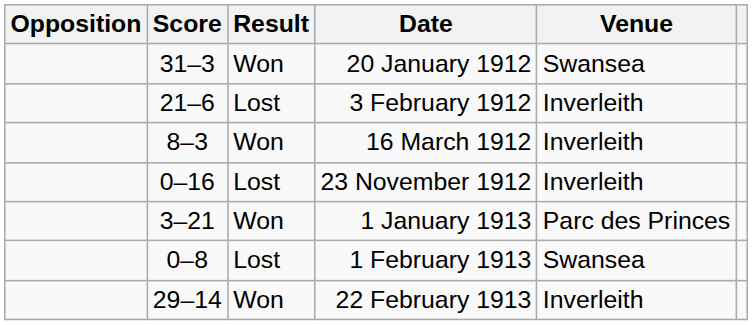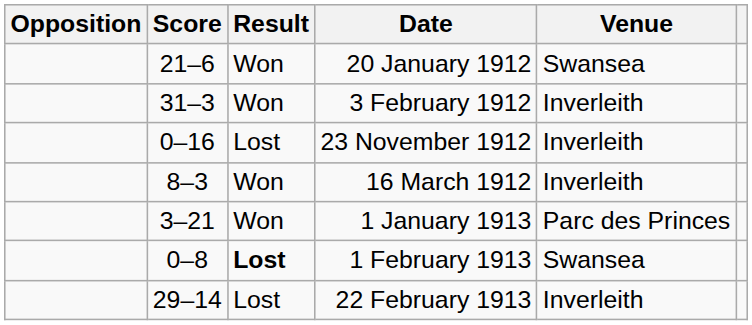 <table class="wikitable sortable">
 <tr>
 <th>Opposition</th>
 <th>Score</th>
 <th>Result</th>
 <th>Date</th>
 <th>Venue</th>
 <th scope="col" class="unsortable"></th>
 </tr>
 <tr>
 <td></td>
-<td style="text-align:center;">31–3</td>
+<td style="text-align:center;">21–6</td>
 <td>Won</td>
 <td align=right>20 January 1912</td>
 <td>Swansea</td>
 <td></td>
 </tr>
 <tr>
 <td></td>
-<td style="text-align:center;">21–6</td>
+<td style="text-align:center;">31–3</td>
+<td>Won</td>
+<td align=right>3 February 1912</td>
+<td>Inverleith</td>
+<td></td>
+</tr>
+<tr>
+<td></td>
+<td style="text-align:center;">0–16</td>
 <td>Lost</td>
-<td align=right>3 February 1912</td>
+<td align=right>23 November 1912</td>
 <td>Inverleith</td>
 <td></td>
 </tr>
 <tr>
 <td></td>
 <td style="text-align:center;">8–3</td>
 <td>Won</td>
 <td align=right>16 March 1912</td>
-<td>Inverleith</td>
-<td></td>
-</tr>
-<tr>
-<td></td>
-<td style="text-align:center;">0–16</td>
-<td>Lost</td>
-<td align=right>23 November 1912</td>
 <td>Inverleith</td>
 <td></td>
 </tr>
 <tr>
 <td></td>
 <td style="text-align:center;">3–21</td>
 <td>Won</td>
 <td align=right>1 January 1913</td>
 <td>Parc des Princes</td>
 <td></td>
 </tr>
 <tr>
 <td></td>
 <td style="text-align:center;">0–8</td>
-<td>Lost</td>
+<td><strong>Lost</strong></td>
 <td align=right>1 February 1913</td>
 <td>Swansea</td>
 <td></td>
 </tr>
 <tr>
 <td></td>
 <td style="text-align:center;">29–14</td>
-<td>Won</td>
+<td>Lost</td>
 <td align=right>22 February 1913</td>
 <td>Inverleith</td>
 <td></td>
 </tr>
 </table>
